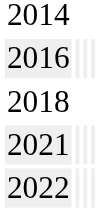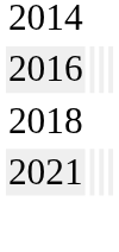 <table>
 <tr>
 <td>2014</td>
 <td></td>
 <td></td>
 <td></td>
 </tr>
 <tr bgcolor="#EFEFEF">
 <td>2016</td>
 <td></td>
 <td></td>
 <td></td>
 </tr>
 <tr>
 <td>2018</td>
 <td></td>
 <td></td>
 <td></td>
 </tr>
 <tr bgcolor="#EFEFEF">
 <td>2021</td>
 <td></td>
 <td></td>
 <td></td>
 </tr>
-<tr bgcolor="#EFEFEF">
-<td>2022</td>
-<td></td>
-<td></td>
-<td></td>
-</tr>
 </table>
